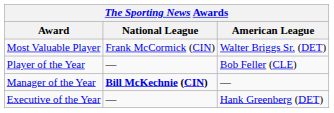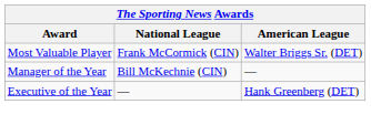 <table class="wikitable">
 <tr>
 <th colspan="3"><em><a href='#'>The Sporting News</a></em> <a href='#'>Awards</a></th>
 </tr>
 <tr>
 <th>Award</th>
 <th>National League</th>
 <th>American League</th>
 </tr>
 <tr>
 <td><a href='#'>Most Valuable Player</a></td>
 <td><a href='#'>Frank McCormick</a> (<a href='#'>CIN</a>)</td>
 <td><a href='#'>Walter Briggs Sr.</a> (<a href='#'>DET</a>)</td>
 </tr>
 <tr>
-<td><a href='#'>Player of the Year</a></td>
-<td>—</td>
-<td><a href='#'>Bob Feller</a> (<a href='#'>CLE</a>)</td>
-</tr>
-<tr>
 <td><a href='#'>Manager of the Year</a></td>
-<td><strong><a href='#'>Bill McKechnie</a> (<a href='#'>CIN</a>)</strong></td>
+<td><a href='#'>Bill McKechnie</a> (<a href='#'>CIN</a>)</td>
 <td>—</td>
 </tr>
 <tr>
 <td><a href='#'>Executive of the Year</a></td>
 <td>—</td>
 <td><a href='#'>Hank Greenberg</a> (<a href='#'>DET</a>)</td>
 </tr>
 </table>
